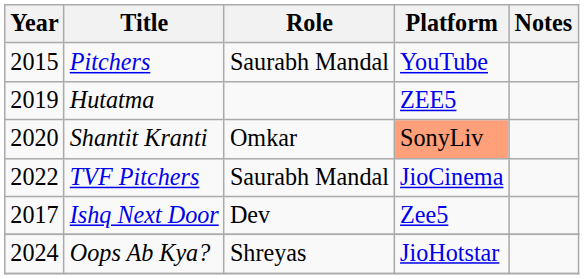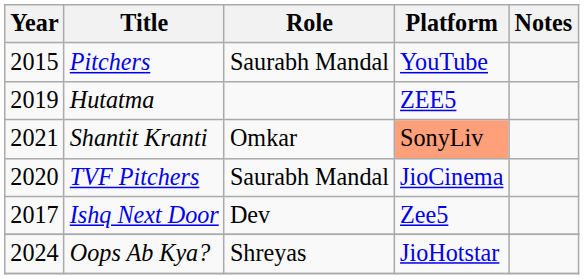 <table class="wikitable sortable">
 <tr>
 <th>Year</th>
 <th>Title</th>
 <th>Role</th>
 <th>Platform</th>
 <th>Notes</th>
 </tr>
 <tr>
 <td>2015</td>
 <td><em><a href='#'>Pitchers</a></em></td>
 <td>Saurabh Mandal</td>
 <td><a href='#'>YouTube</a></td>
 <td></td>
 </tr>
 <tr>
 <td>2019</td>
 <td><em>Hutatma</em></td>
 <td></td>
 <td><a href='#'>ZEE5</a></td>
 <td></td>
 </tr>
 <tr>
-<td>2020</td>
+<td>2021</td>
 <td><em>Shantit Kranti</em></td>
 <td>Omkar</td>
 <td style="background: lightsalmon;">SonyLiv</td>
 <td></td>
 </tr>
 <tr>
-<td>2022</td>
+<td>2020</td>
 <td><em><a href='#'>TVF Pitchers</a></em></td>
 <td>Saurabh Mandal</td>
 <td><a href='#'>JioCinema</a></td>
 <td></td>
 </tr>
 <tr>
 <td>2017</td>
 <td><em><a href='#'>Ishq Next Door</a></em></td>
 <td>Dev</td>
 <td><a href='#'>Zee5</a></td>
 <td></td>
 </tr>
 <tr>
 </tr>
 <tr>
 <td>2024</td>
 <td><em>Oops Ab Kya?</em></td>
 <td>Shreyas</td>
 <td><a href='#'>JioHotstar</a></td>
 <td></td>
 </tr>
 <tr>
 </tr>
 </table>
